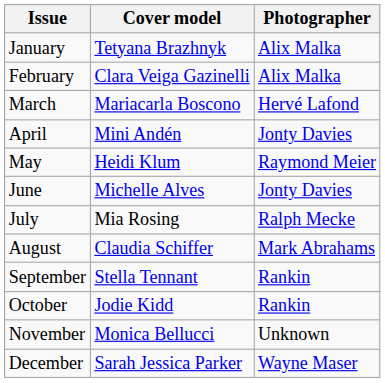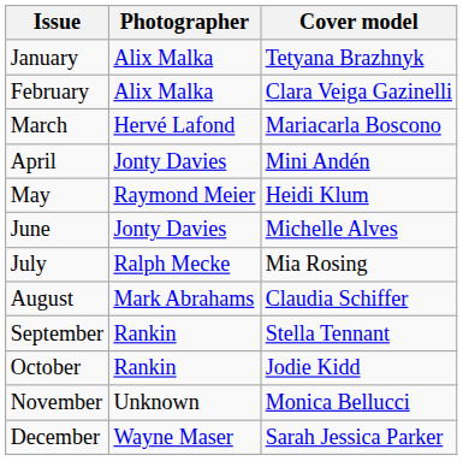 <table class="sortable wikitable">
 <tr>
 <th>Issue</th>
+<th>Photographer</th>
 <th>Cover model</th>
-<th>Photographer</th>
 </tr>
 <tr>
 <td>January</td>
+<td><a href='#'>Alix Malka</a></td>
 <td><a href='#'>Tetyana Brazhnyk</a></td>
-<td><a href='#'>Alix Malka</a></td>
 </tr>
 <tr>
 <td>February</td>
+<td><a href='#'>Alix Malka</a></td>
 <td><a href='#'>Clara Veiga Gazinelli</a></td>
-<td><a href='#'>Alix Malka</a></td>
 </tr>
 <tr>
 <td>March</td>
+<td><a href='#'>Hervé Lafond</a></td>
 <td><a href='#'>Mariacarla Boscono</a></td>
-<td><a href='#'>Hervé Lafond</a></td>
 </tr>
 <tr>
 <td>April</td>
+<td><a href='#'>Jonty Davies</a></td>
 <td><a href='#'>Mini Andén</a></td>
-<td><a href='#'>Jonty Davies</a></td>
 </tr>
 <tr>
 <td>May</td>
+<td><a href='#'>Raymond Meier</a></td>
 <td><a href='#'>Heidi Klum</a></td>
-<td><a href='#'>Raymond Meier</a></td>
 </tr>
 <tr>
 <td>June</td>
+<td><a href='#'>Jonty Davies</a></td>
 <td><a href='#'>Michelle Alves</a></td>
-<td><a href='#'>Jonty Davies</a></td>
 </tr>
 <tr>
 <td>July</td>
+<td><a href='#'>Ralph Mecke</a></td>
 <td>Mia Rosing</td>
-<td><a href='#'>Ralph Mecke</a></td>
 </tr>
 <tr>
 <td>August</td>
+<td><a href='#'>Mark Abrahams</a></td>
 <td><a href='#'>Claudia Schiffer</a></td>
-<td><a href='#'>Mark Abrahams</a></td>
 </tr>
 <tr>
 <td>September</td>
+<td><a href='#'>Rankin</a></td>
 <td><a href='#'>Stella Tennant</a></td>
-<td><a href='#'>Rankin</a></td>
 </tr>
 <tr>
 <td>October</td>
+<td><a href='#'>Rankin</a></td>
 <td><a href='#'>Jodie Kidd</a></td>
-<td><a href='#'>Rankin</a></td>
 </tr>
 <tr>
 <td>November</td>
+<td>Unknown</td>
 <td><a href='#'>Monica Bellucci</a></td>
-<td>Unknown</td>
 </tr>
 <tr>
 <td>December</td>
+<td><a href='#'>Wayne Maser</a></td>
 <td><a href='#'>Sarah Jessica Parker</a></td>
-<td><a href='#'>Wayne Maser</a></td>
 </tr>
 </table>
